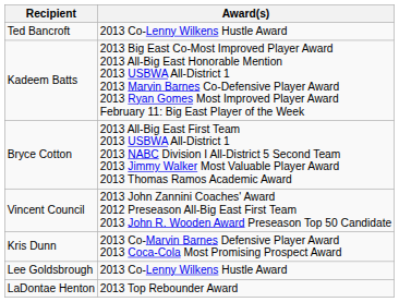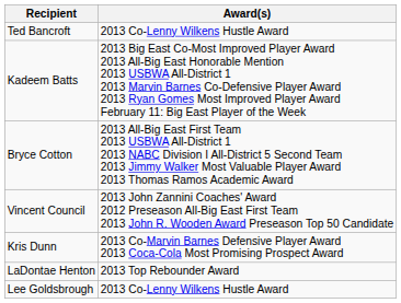 <table class="wikitable">
 <tr>
 <th>Recipient</th>
 <th>Award(s)</th>
 </tr>
 <tr>
 <td>Ted Bancroft</td>
 <td>2013 Co-<a href='#'>Lenny Wilkens</a> Hustle Award</td>
 </tr>
 <tr>
 <td>Kadeem Batts</td>
 <td>2013 Big East Co-Most Improved Player Award<br>2013 All-Big East Honorable Mention<br>2013 <a href='#'>USBWA</a> All-District 1<br>2013 <a href='#'>Marvin Barnes</a> Co-Defensive Player Award<br>2013 <a href='#'>Ryan Gomes</a> Most Improved Player Award<br>February 11: Big East Player of the Week</td>
 </tr>
 <tr>
 <td>Bryce Cotton</td>
 <td>2013 All-Big East First Team<br>2013 <a href='#'>USBWA</a> All-District 1<br>2013 <a href='#'>NABC</a> Division I All-District 5 Second Team<br>2013 <a href='#'>Jimmy Walker</a> Most Valuable Player Award<br>2013 Thomas Ramos Academic Award</td>
 </tr>
 <tr>
 <td>Vincent Council</td>
 <td>2013 John Zannini Coaches' Award<br>2012 Preseason All-Big East First Team<br>2013 <a href='#'>John R. Wooden Award</a> Preseason Top 50 Candidate</td>
 </tr>
 <tr>
 <td>Kris Dunn</td>
 <td>2013 Co-<a href='#'>Marvin Barnes</a> Defensive Player Award<br>2013 <a href='#'>Coca-Cola</a> Most Promising Prospect Award</td>
 </tr>
 <tr>
+<td>LaDontae Henton</td>
+<td>2013 Top Rebounder Award</td>
+</tr>
+<tr>
 <td>Lee Goldsbrough</td>
 <td>2013 Co-<a href='#'>Lenny Wilkens</a> Hustle Award</td>
 </tr>
-<tr>
-<td>LaDontae Henton</td>
-<td>2013 Top Rebounder Award</td>
-</tr>
 </table>
